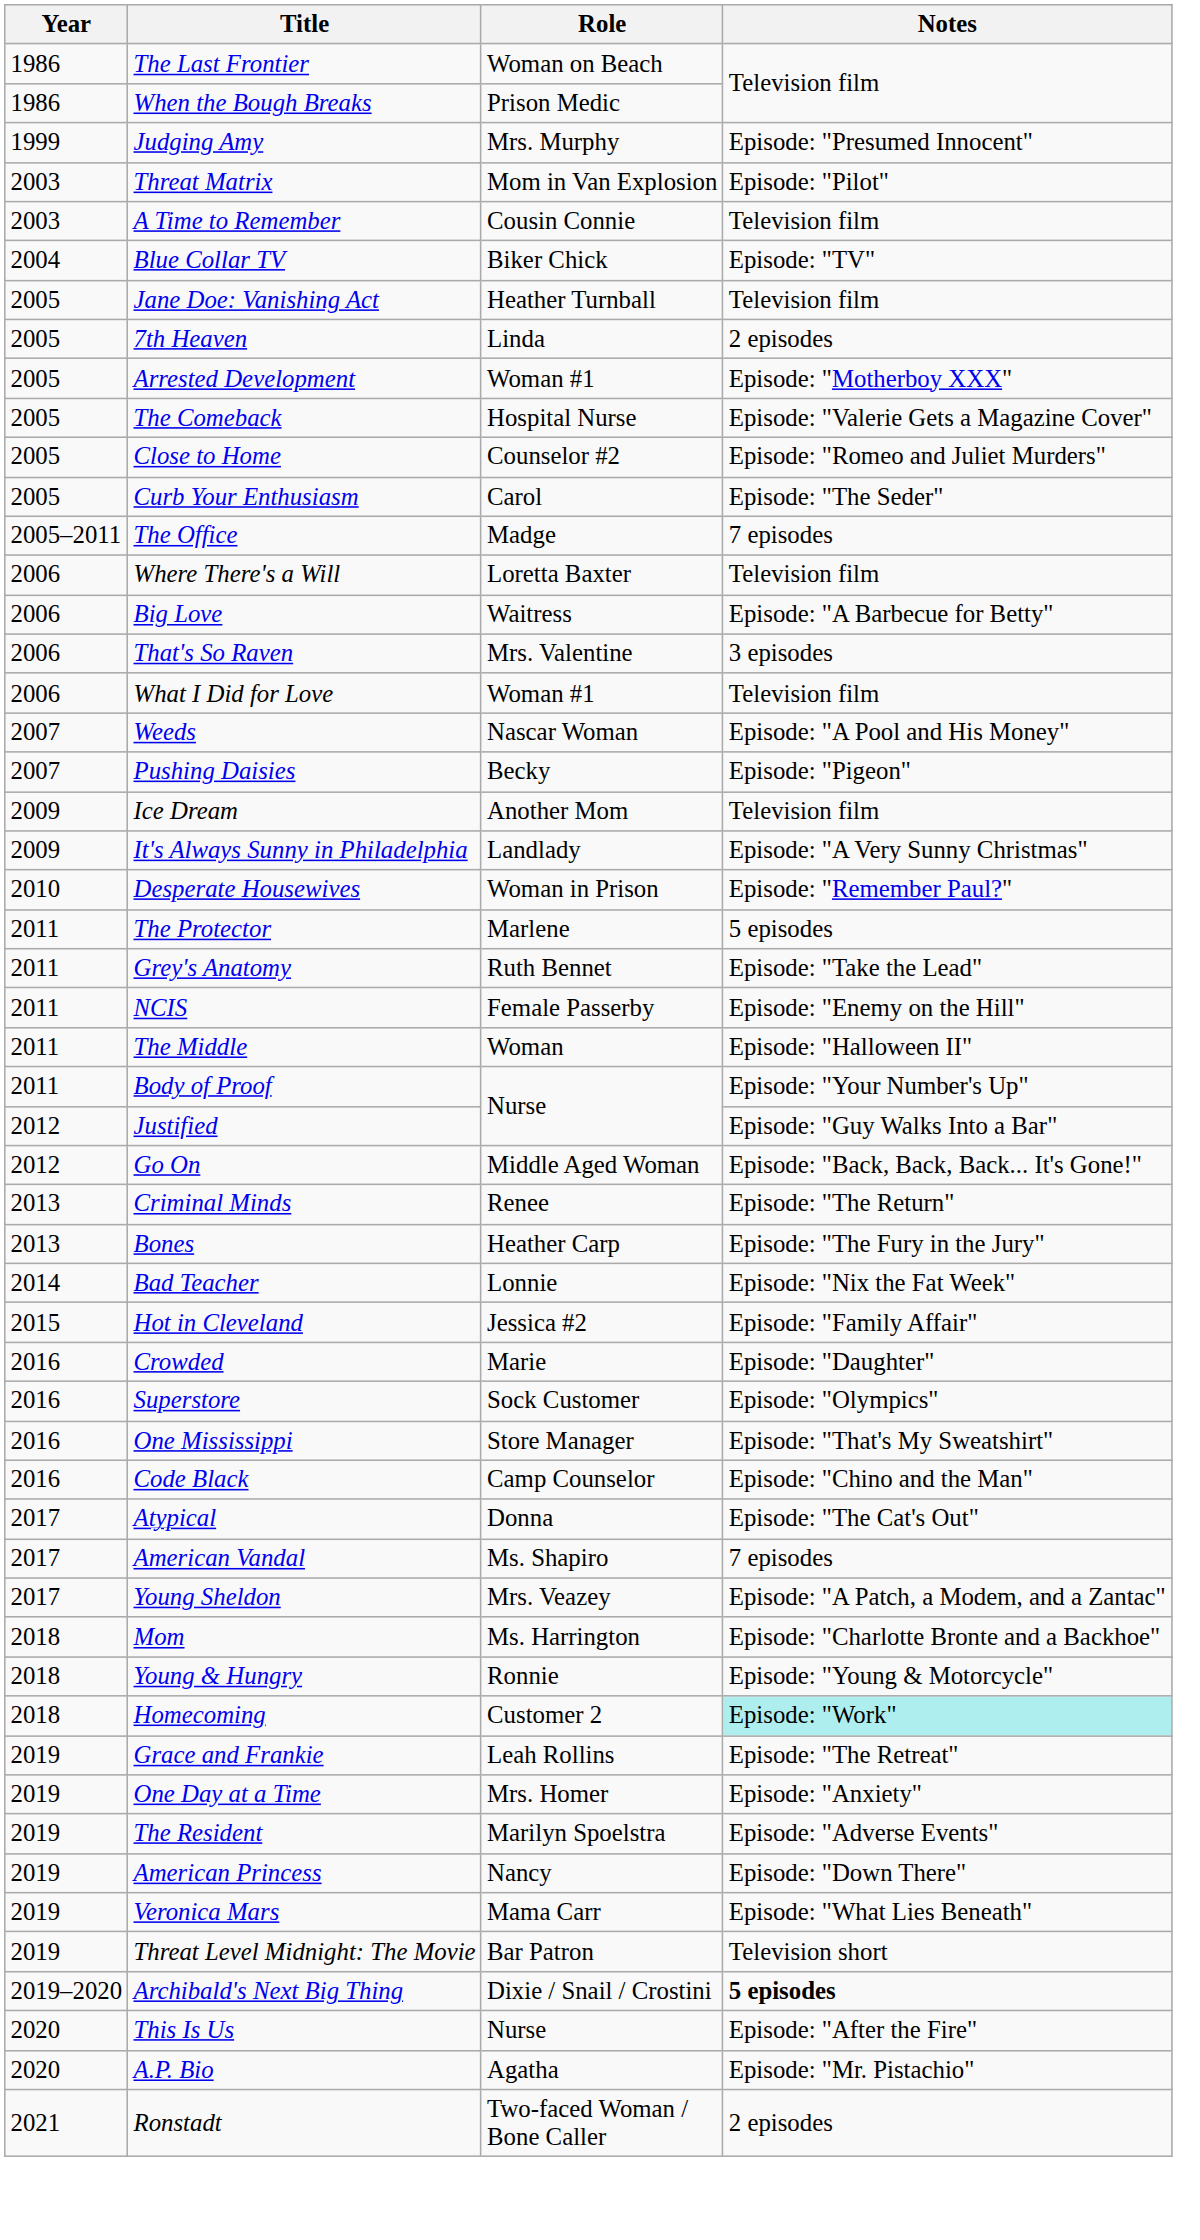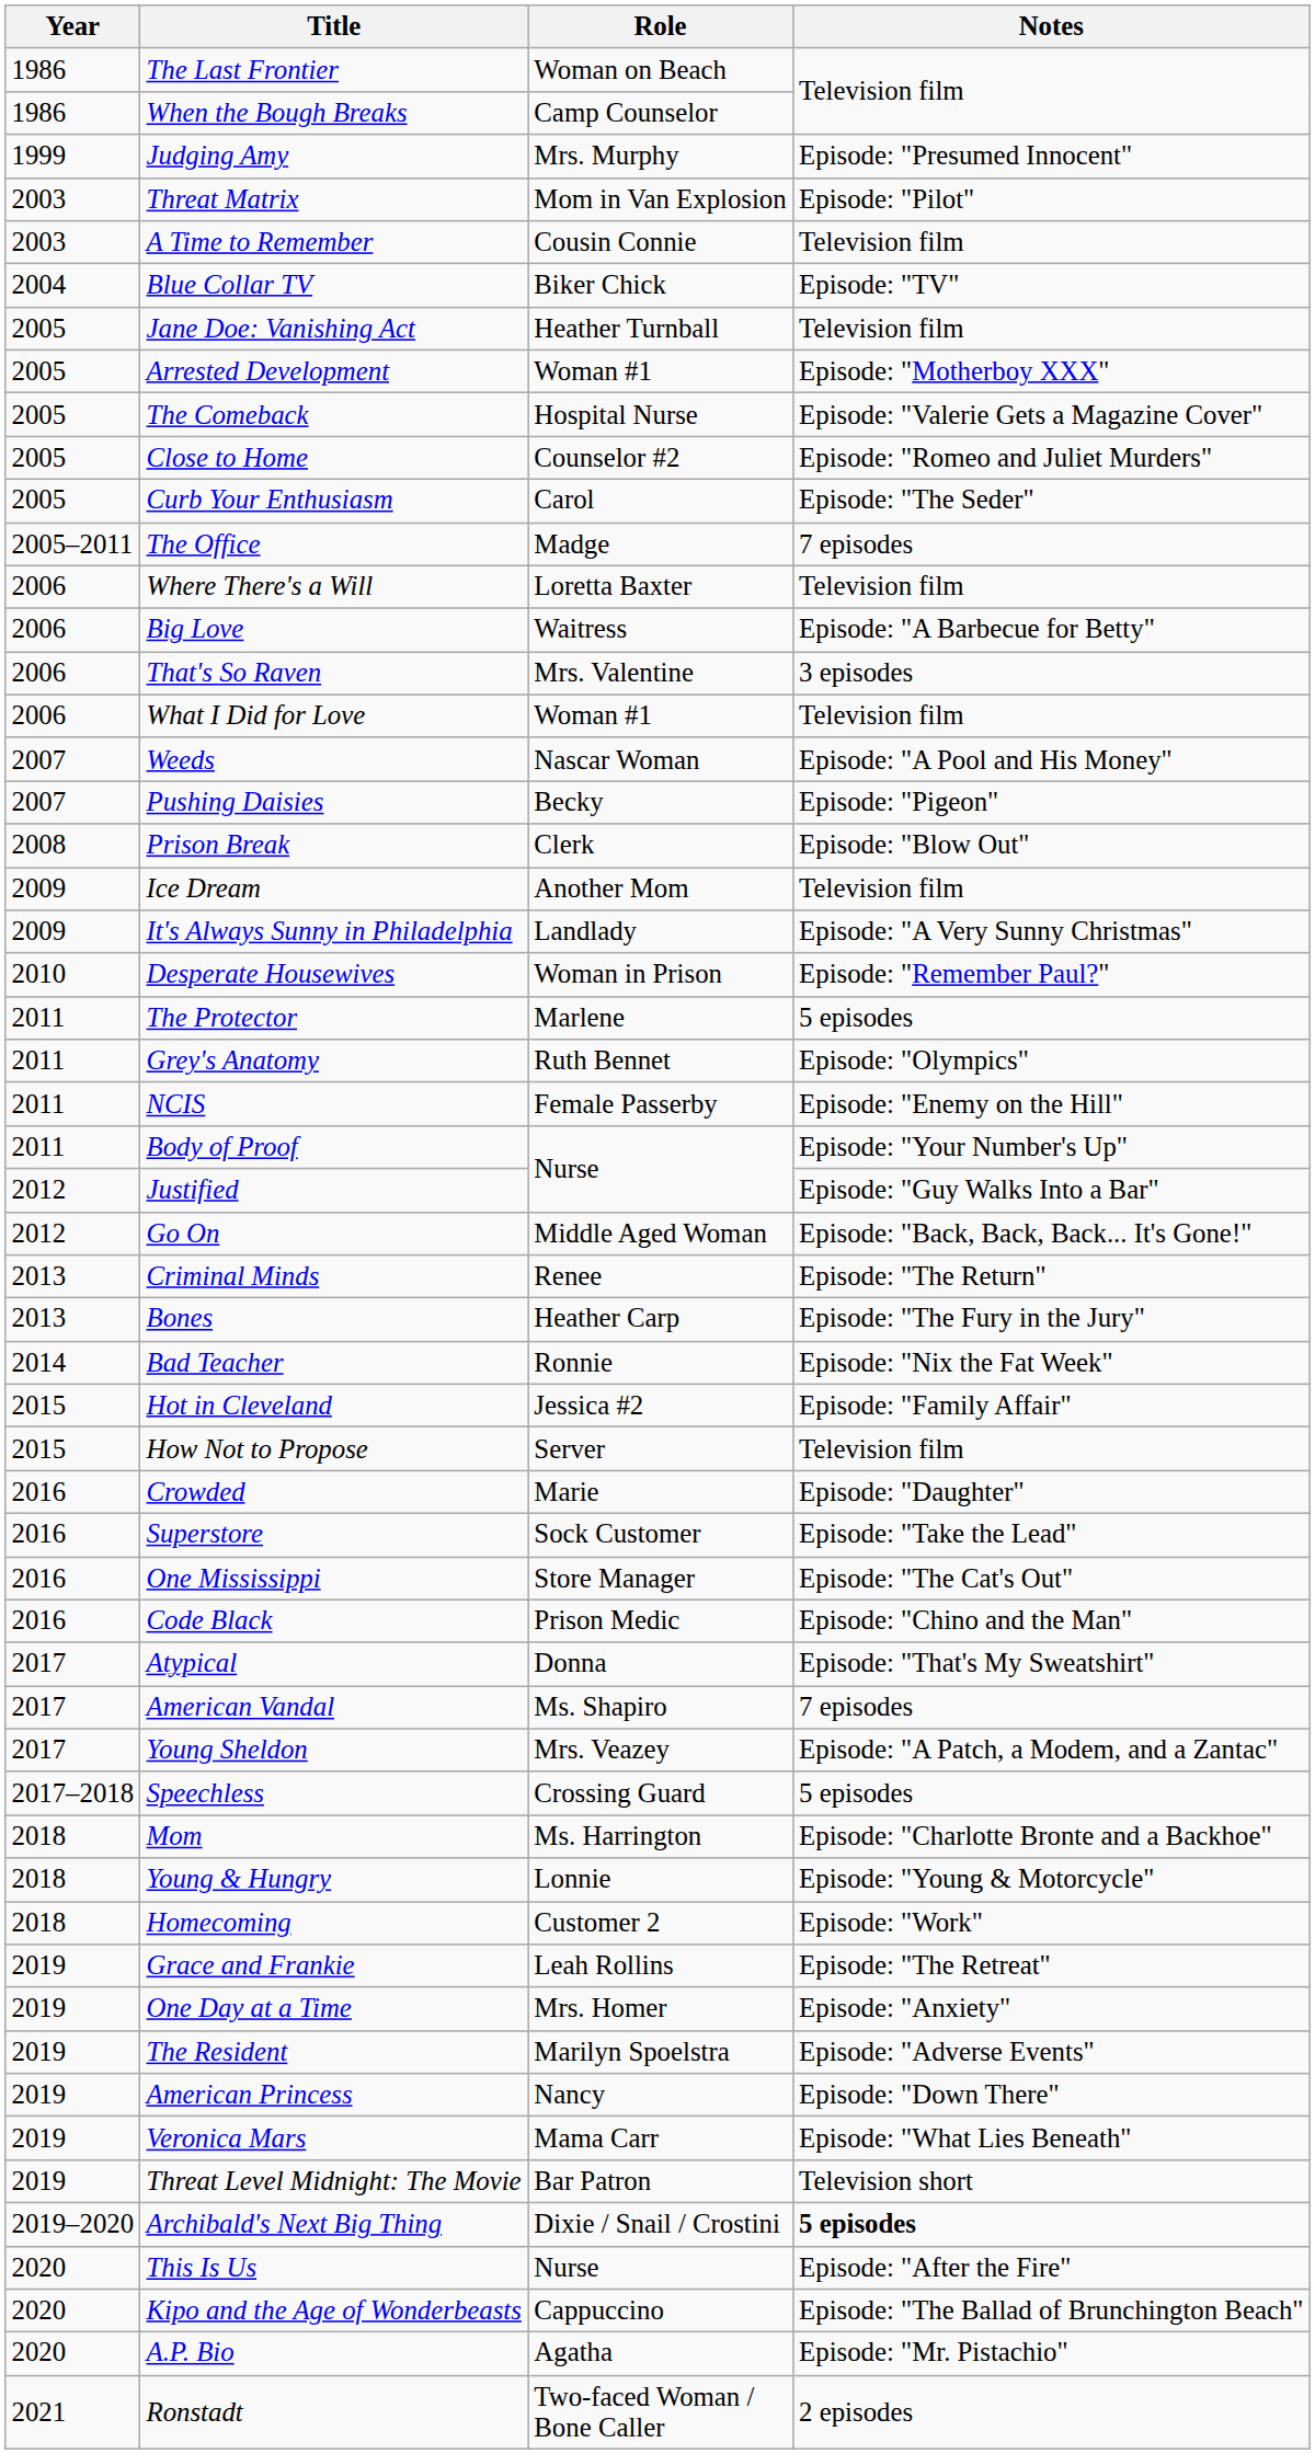 <table class="wikitable sortable">
 <tr>
 <th>Year</th>
 <th>Title</th>
 <th>Role</th>
 <th>Notes</th>
 </tr>
 <tr>
 <td>1986</td>
 <td><a href='#'><em>The Last Frontier</em></a></td>
 <td>Woman on Beach</td>
 <td rowspan="2">Television film</td>
 </tr>
 <tr>
 <td>1986</td>
 <td><a href='#'><em>When the Bough Breaks</em></a></td>
-<td>Prison Medic</td>
+<td>Camp Counselor</td>
 </tr>
 <tr>
 <td>1999</td>
 <td><em><a href='#'>Judging Amy</a></em></td>
 <td>Mrs. Murphy</td>
 <td>Episode: "Presumed Innocent"</td>
 </tr>
 <tr>
 <td>2003</td>
 <td><em><a href='#'>Threat Matrix</a></em></td>
 <td>Mom in Van Explosion</td>
 <td>Episode: "Pilot"</td>
 </tr>
 <tr>
 <td>2003</td>
 <td><a href='#'><em>A Time to Remember</em></a></td>
 <td>Cousin Connie</td>
 <td>Television film</td>
 </tr>
 <tr>
 <td>2004</td>
 <td><em><a href='#'>Blue Collar TV</a></em></td>
 <td>Biker Chick</td>
 <td>Episode: "TV"</td>
 </tr>
 <tr>
 <td>2005</td>
 <td><em><a href='#'>Jane Doe: Vanishing Act</a></em></td>
 <td>Heather Turnball</td>
 <td>Television film</td>
-</tr>
-<tr>
-<td>2005</td>
-<td><a href='#'><em>7th Heaven</em></a></td>
-<td>Linda</td>
-<td>2 episodes</td>
 </tr>
 <tr>
 <td>2005</td>
 <td><em><a href='#'>Arrested Development</a></em></td>
 <td>Woman #1</td>
 <td>Episode: "<a href='#'>Motherboy XXX</a>"</td>
 </tr>
 <tr>
 <td>2005</td>
 <td><a href='#'><em>The Comeback</em></a></td>
 <td>Hospital Nurse</td>
 <td>Episode: "Valerie Gets a Magazine Cover"</td>
 </tr>
 <tr>
 <td>2005</td>
 <td><a href='#'><em>Close to Home</em></a></td>
 <td>Counselor #2</td>
 <td>Episode: "Romeo and Juliet Murders"</td>
 </tr>
 <tr>
 <td>2005</td>
 <td><em><a href='#'>Curb Your Enthusiasm</a></em></td>
 <td>Carol</td>
 <td>Episode: "The Seder"</td>
 </tr>
 <tr>
 <td>2005–2011</td>
 <td><a href='#'><em>The Office</em></a></td>
 <td>Madge</td>
 <td>7 episodes</td>
 </tr>
 <tr>
 <td>2006</td>
 <td><em>Where There's a Will</em></td>
 <td>Loretta Baxter</td>
 <td>Television film</td>
 </tr>
 <tr>
 <td>2006</td>
 <td><em><a href='#'>Big Love</a></em></td>
 <td>Waitress</td>
 <td>Episode: "A Barbecue for Betty"</td>
 </tr>
 <tr>
 <td>2006</td>
 <td><em><a href='#'>That's So Raven</a></em></td>
 <td>Mrs. Valentine</td>
 <td>3 episodes</td>
 </tr>
 <tr>
 <td>2006</td>
 <td><em>What I Did for Love</em></td>
 <td>Woman #1</td>
 <td>Television film</td>
 </tr>
 <tr>
 <td>2007</td>
 <td><a href='#'><em>Weeds</em></a></td>
 <td>Nascar Woman</td>
 <td>Episode: "A Pool and His Money"</td>
 </tr>
 <tr>
 <td>2007</td>
 <td><em><a href='#'>Pushing Daisies</a></em></td>
 <td>Becky</td>
 <td>Episode: "Pigeon"</td>
 </tr>
 <tr>
+<td>2008</td>
+<td><em><a href='#'>Prison Break</a></em></td>
+<td>Clerk</td>
+<td>Episode: "Blow Out"</td>
+</tr>
+<tr>
 <td>2009</td>
 <td><em>Ice Dream</em></td>
 <td>Another Mom</td>
 <td>Television film</td>
 </tr>
 <tr>
 <td>2009</td>
 <td><em><a href='#'>It's Always Sunny in Philadelphia</a></em></td>
 <td>Landlady</td>
 <td>Episode: "A Very Sunny Christmas"</td>
 </tr>
 <tr>
 <td>2010</td>
 <td><em><a href='#'>Desperate Housewives</a></em></td>
 <td>Woman in Prison</td>
 <td>Episode: "<a href='#'>Remember Paul?</a>"</td>
 </tr>
 <tr>
 <td>2011</td>
 <td><a href='#'><em>The Protector</em></a></td>
 <td>Marlene</td>
 <td>5 episodes</td>
 </tr>
 <tr>
 <td>2011</td>
 <td><em><a href='#'>Grey's Anatomy</a></em></td>
 <td>Ruth Bennet</td>
-<td>Episode: "Take the Lead"</td>
+<td>Episode: "Olympics"</td>
 </tr>
 <tr>
 <td>2011</td>
 <td><a href='#'><em>NCIS</em></a></td>
 <td>Female Passerby</td>
 <td>Episode: "Enemy on the Hill"</td>
-</tr>
-<tr>
-<td>2011</td>
-<td><a href='#'><em>The Middle</em></a></td>
-<td>Woman</td>
-<td>Episode: "Halloween II"</td>
 </tr>
 <tr>
 <td>2011</td>
 <td><em><a href='#'>Body of Proof</a></em></td>
 <td rowspan="2">Nurse</td>
 <td>Episode: "Your Number's Up"</td>
 </tr>
 <tr>
 <td>2012</td>
 <td><a href='#'><em>Justified</em></a></td>
 <td>Episode: "Guy Walks Into a Bar"</td>
 </tr>
 <tr>
 <td>2012</td>
 <td><a href='#'><em>Go On</em></a></td>
 <td>Middle Aged Woman</td>
 <td>Episode: "Back, Back, Back... It's Gone!"</td>
 </tr>
 <tr>
 <td>2013</td>
 <td><em><a href='#'>Criminal Minds</a></em></td>
 <td>Renee</td>
 <td>Episode: "The Return"</td>
 </tr>
 <tr>
 <td>2013</td>
 <td><a href='#'><em>Bones</em></a></td>
 <td>Heather Carp</td>
 <td>Episode: "The Fury in the Jury"</td>
 </tr>
 <tr>
 <td>2014</td>
 <td><a href='#'><em>Bad Teacher</em></a></td>
-<td>Lonnie</td>
+<td>Ronnie</td>
 <td>Episode: "Nix the Fat Week"</td>
 </tr>
 <tr>
 <td>2015</td>
 <td><em><a href='#'>Hot in Cleveland</a></em></td>
 <td>Jessica #2</td>
 <td>Episode: "Family Affair"</td>
+</tr>
+<tr>
+<td>2015</td>
+<td><em>How Not to Propose</em></td>
+<td>Server</td>
+<td>Television film</td>
 </tr>
 <tr>
 <td>2016</td>
 <td><a href='#'><em>Crowded</em></a></td>
 <td>Marie</td>
 <td>Episode: "Daughter"</td>
 </tr>
 <tr>
 <td>2016</td>
 <td><a href='#'><em>Superstore</em></a></td>
 <td>Sock Customer</td>
-<td>Episode: "Olympics"</td>
+<td>Episode: "Take the Lead"</td>
 </tr>
 <tr>
 <td>2016</td>
 <td><a href='#'><em>One Mississippi</em></a></td>
 <td>Store Manager</td>
-<td>Episode: "That's My Sweatshirt"</td>
+<td>Episode: "The Cat's Out"</td>
 </tr>
 <tr>
 <td>2016</td>
 <td><a href='#'><em>Code Black</em></a></td>
-<td>Camp Counselor</td>
+<td>Prison Medic</td>
 <td>Episode: "Chino and the Man"</td>
 </tr>
 <tr>
 <td>2017</td>
 <td><em><a href='#'>Atypical</a></em></td>
 <td>Donna</td>
-<td>Episode: "The Cat's Out"</td>
+<td>Episode: "That's My Sweatshirt"</td>
 </tr>
 <tr>
 <td>2017</td>
 <td><em><a href='#'>American Vandal</a></em></td>
 <td>Ms. Shapiro</td>
 <td>7 episodes</td>
 </tr>
 <tr>
 <td>2017</td>
 <td><em><a href='#'>Young Sheldon</a></em></td>
 <td>Mrs. Veazey</td>
 <td>Episode: "A Patch, a Modem, and a Zantac"</td>
 </tr>
 <tr>
+<td>2017–2018</td>
+<td><a href='#'><em>Speechless</em></a></td>
+<td>Crossing Guard</td>
+<td>5 episodes</td>
+</tr>
+<tr>
 <td>2018</td>
 <td><a href='#'><em>Mom</em></a></td>
 <td>Ms. Harrington</td>
 <td>Episode: "Charlotte Bronte and a Backhoe"</td>
 </tr>
 <tr>
 <td>2018</td>
 <td><em><a href='#'>Young & Hungry</a></em></td>
-<td>Ronnie</td>
+<td>Lonnie</td>
 <td>Episode: "Young & Motorcycle"</td>
 </tr>
 <tr>
 <td>2018</td>
 <td><a href='#'><em>Homecoming</em></a></td>
 <td>Customer 2</td>
-<td style="background: paleturquoise;">Episode: "Work"</td>
+<td>Episode: "Work"</td>
 </tr>
 <tr>
 <td>2019</td>
 <td><em><a href='#'>Grace and Frankie</a></em></td>
 <td>Leah Rollins</td>
 <td>Episode: "The Retreat"</td>
 </tr>
 <tr>
 <td>2019</td>
 <td><a href='#'><em>One Day at a Time</em></a></td>
 <td>Mrs. Homer</td>
 <td>Episode: "Anxiety"</td>
 </tr>
 <tr>
 <td>2019</td>
 <td><a href='#'><em>The Resident</em></a></td>
 <td>Marilyn Spoelstra</td>
 <td>Episode: "Adverse Events"</td>
 </tr>
 <tr>
 <td>2019</td>
 <td><a href='#'><em>American Princess</em></a></td>
 <td>Nancy</td>
 <td>Episode: "Down There"</td>
 </tr>
 <tr>
 <td>2019</td>
 <td><em><a href='#'>Veronica Mars</a></em></td>
 <td>Mama Carr</td>
 <td>Episode: "What Lies Beneath"</td>
 </tr>
 <tr>
 <td>2019</td>
 <td><em>Threat Level Midnight: The Movie</em></td>
 <td>Bar Patron</td>
 <td>Television short</td>
 </tr>
 <tr>
 <td>2019–2020</td>
 <td><em><a href='#'>Archibald's Next Big Thing</a></em></td>
 <td>Dixie / Snail / Crostini</td>
 <td><strong>5 episodes</strong></td>
 </tr>
 <tr>
 <td>2020</td>
 <td><em><a href='#'>This Is Us</a></em></td>
 <td>Nurse</td>
 <td>Episode: "After the Fire"</td>
 </tr>
 <tr>
 <td>2020</td>
+<td><em><a href='#'>Kipo and the Age of Wonderbeasts</a></em></td>
+<td>Cappuccino</td>
+<td>Episode: "The Ballad of Brunchington Beach"</td>
+</tr>
+<tr>
+<td>2020</td>
 <td><em><a href='#'>A.P. Bio</a></em></td>
 <td>Agatha</td>
 <td>Episode: "Mr. Pistachio"</td>
 </tr>
 <tr>
 <td>2021</td>
 <td><em>Ronstadt</em></td>
 <td>Two-faced Woman /<br>Bone Caller</td>
 <td>2 episodes</td>
 </tr>
 </table>
